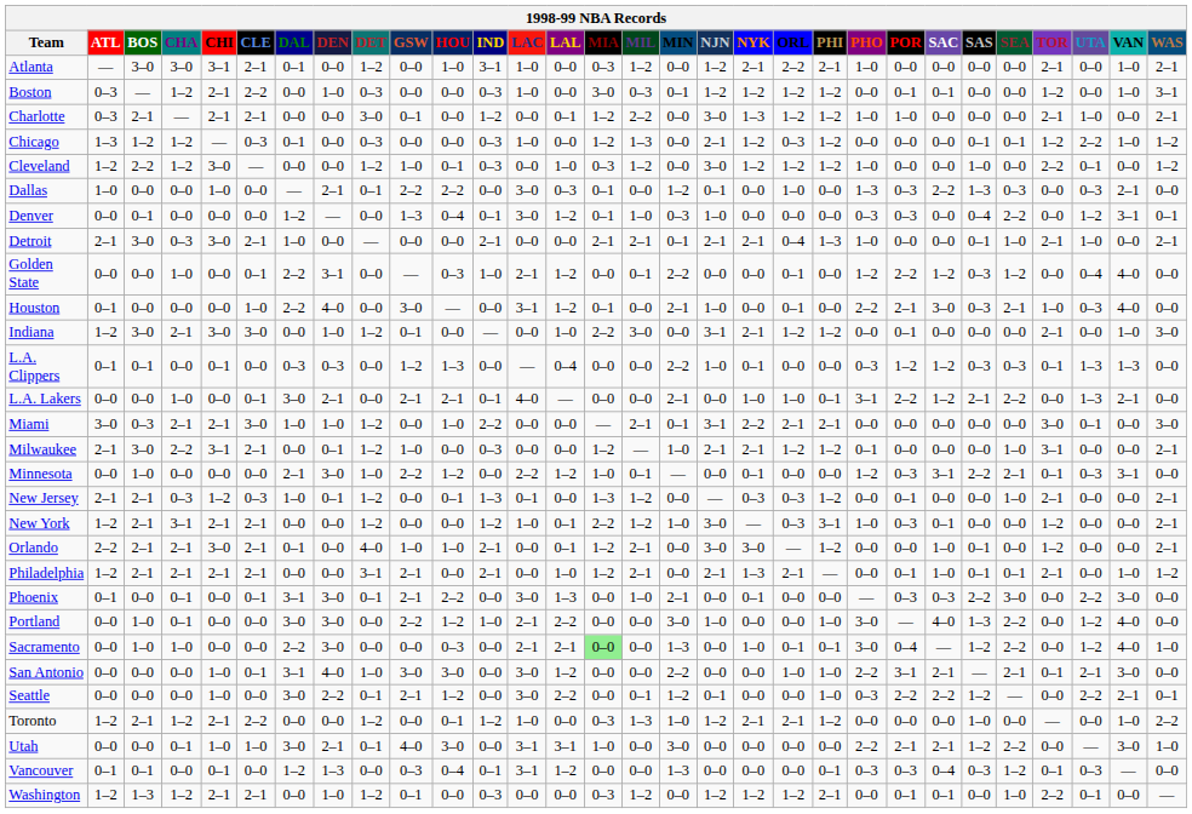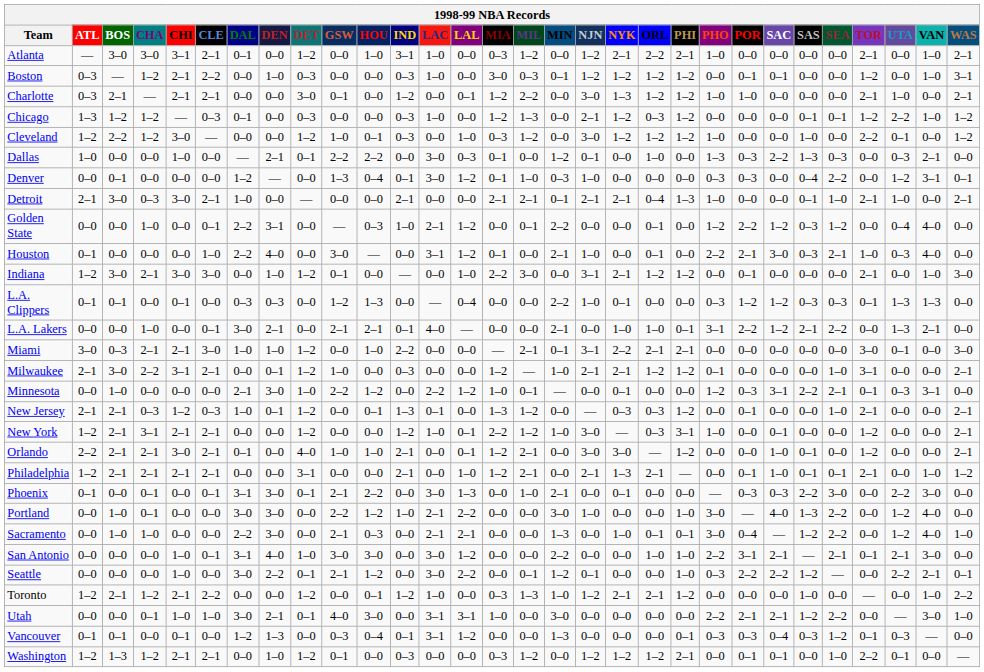 <table class="wikitable" style="font-size:90%; text-align:center;">
 <tr>
 <th colspan=30>1998-99 NBA Records</th>
 </tr>
 <tr>
 <th width=100>Team</th>
 <th style="background:#FF0000;color:#FFFFFF;width=35">ATL</th>
 <th style="background:#006400;color:#FFFFFF;width=35">BOS</th>
 <th style="background:#008080;color:#800080;width=35">CHA</th>
 <th style="background:#FF0000;color:#000000;width=35">CHI</th>
 <th style="background:#000000;color:#5787DC;width=35">CLE</th>
 <th style="background:#00008B;color:#008000;width=35">DAL</th>
 <th style="background:#141A44;color:#BC2224;width=35">DEN</th>
 <th style="background:#0C7674;color:#BB222C;width=35">DET</th>
 <th style="background:#072E63;color:#DC5A34;width=35">GSW</th>
 <th style="background:#002366;color:#FF0000;width=35">HOU</th>
 <th style="background:#000080;color:#FFD700;width=35">IND</th>
 <th style="background:#F9160D;color:#1A2E8B;width=35">LAC</th>
 <th style="background:#800080;color:#FFD700;width=35">LAL</th>
 <th style="background:#000000;color:#8B0000;width=35">MIA</th>
 <th style="background:#00471B;color:#5C378A;width=35">MIL</th>
 <th style="background:#044D80;color:#000000;width=35">MIN</th>
 <th style="background:#12305B;color:#C4CED4;width=35">NJN</th>
 <th style="background:#0000FF;color:#FF8C00;width=35">NYK</th>
 <th style="background:#0000FF;color:#000000;width=35">ORL</th>
 <th style="background:#000000;color:#BB9754;width=35">PHI</th>
 <th style="background:#800080;color:#FF4500;width=35">PHO</th>
 <th style="background:#000000;color:#FF0000;width=35">POR</th>
 <th style="background:#6846A8;color:#FFFFFF;width=35">SAC</th>
 <th style="background:#000000;color:#C0C0C0;width=35">SAS</th>
 <th style="background:#005831;color:#992634;width=35">SEA</th>
 <th style="background:#7436BF;color:#BE0F34;width=35">TOR</th>
 <th style="background:#644A9C;color:#149BC7;width=35">UTA</th>
 <th style="background:#0CB2AC;color:#000000;width=35">VAN</th>
 <th style="background:#044D7D;color:#BC7A44;width=35">WAS</th>
 </tr>
 <tr>
 <td style="text-align:left;"><a href='#'>Atlanta</a></td>
 <td>—</td>
 <td>3–0</td>
 <td>3–0</td>
 <td>3–1</td>
 <td>2–1</td>
 <td>0–1</td>
 <td>0–0</td>
 <td>1–2</td>
 <td>0–0</td>
 <td>1–0</td>
 <td>3–1</td>
 <td>1–0</td>
 <td>0–0</td>
 <td>0–3</td>
 <td>1–2</td>
 <td>0–0</td>
 <td>1–2</td>
 <td>2–1</td>
 <td>2–2</td>
 <td>2–1</td>
 <td>1–0</td>
 <td>0–0</td>
 <td>0–0</td>
 <td>0–0</td>
 <td>0–0</td>
 <td>2–1</td>
 <td>0–0</td>
 <td>1–0</td>
 <td>2–1</td>
 </tr>
 <tr>
 <td style="text-align:left;"><a href='#'>Boston</a></td>
 <td>0–3</td>
 <td>—</td>
 <td>1–2</td>
 <td>2–1</td>
 <td>2–2</td>
 <td>0–0</td>
 <td>1–0</td>
 <td>0–3</td>
 <td>0–0</td>
 <td>0–0</td>
 <td>0–3</td>
 <td>1–0</td>
 <td>0–0</td>
 <td>3–0</td>
 <td>0–3</td>
 <td>0–1</td>
 <td>1–2</td>
 <td>1–2</td>
 <td>1–2</td>
 <td>1–2</td>
 <td>0–0</td>
 <td>0–1</td>
 <td>0–1</td>
 <td>0–0</td>
 <td>0–0</td>
 <td>1–2</td>
 <td>0–0</td>
 <td>1–0</td>
 <td>3–1</td>
 </tr>
 <tr>
 <td style="text-align:left;"><a href='#'>Charlotte</a></td>
 <td>0–3</td>
 <td>2–1</td>
 <td>—</td>
 <td>2–1</td>
 <td>2–1</td>
 <td>0–0</td>
 <td>0–0</td>
 <td>3–0</td>
 <td>0–1</td>
 <td>0–0</td>
 <td>1–2</td>
 <td>0–0</td>
 <td>0–1</td>
 <td>1–2</td>
 <td>2–2</td>
 <td>0–0</td>
 <td>3–0</td>
 <td>1–3</td>
 <td>1–2</td>
 <td>1–2</td>
 <td>1–0</td>
 <td>1–0</td>
 <td>0–0</td>
 <td>0–0</td>
 <td>0–0</td>
 <td>2–1</td>
 <td>1–0</td>
 <td>0–0</td>
 <td>2–1</td>
 </tr>
 <tr>
 <td style="text-align:left;"><a href='#'>Chicago</a></td>
 <td>1–3</td>
 <td>1–2</td>
 <td>1–2</td>
 <td>—</td>
 <td>0–3</td>
 <td>0–1</td>
 <td>0–0</td>
 <td>0–3</td>
 <td>0–0</td>
 <td>0–0</td>
 <td>0–3</td>
 <td>1–0</td>
 <td>0–0</td>
 <td>1–2</td>
 <td>1–3</td>
 <td>0–0</td>
 <td>2–1</td>
 <td>1–2</td>
 <td>0–3</td>
 <td>1–2</td>
 <td>0–0</td>
 <td>0–0</td>
 <td>0–0</td>
 <td>0–1</td>
 <td>0–1</td>
 <td>1–2</td>
 <td>2–2</td>
 <td>1–0</td>
 <td>1–2</td>
 </tr>
 <tr>
 <td style="text-align:left;"><a href='#'>Cleveland</a></td>
 <td>1–2</td>
 <td>2–2</td>
 <td>1–2</td>
 <td>3–0</td>
 <td>—</td>
 <td>0–0</td>
 <td>0–0</td>
 <td>1–2</td>
 <td>1–0</td>
 <td>0–1</td>
 <td>0–3</td>
 <td>0–0</td>
 <td>1–0</td>
 <td>0–3</td>
 <td>1–2</td>
 <td>0–0</td>
 <td>3–0</td>
 <td>1–2</td>
 <td>1–2</td>
 <td>1–2</td>
 <td>1–0</td>
 <td>0–0</td>
 <td>0–0</td>
 <td>1–0</td>
 <td>0–0</td>
 <td>2–2</td>
 <td>0–1</td>
 <td>0–0</td>
 <td>1–2</td>
 </tr>
 <tr>
 <td style="text-align:left;"><a href='#'>Dallas</a></td>
 <td>1–0</td>
 <td>0–0</td>
 <td>0–0</td>
 <td>1–0</td>
 <td>0–0</td>
 <td>—</td>
 <td>2–1</td>
 <td>0–1</td>
 <td>2–2</td>
 <td>2–2</td>
 <td>0–0</td>
 <td>3–0</td>
 <td>0–3</td>
 <td>0–1</td>
 <td>0–0</td>
 <td>1–2</td>
 <td>0–1</td>
 <td>0–0</td>
 <td>1–0</td>
 <td>0–0</td>
 <td>1–3</td>
 <td>0–3</td>
 <td>2–2</td>
 <td>1–3</td>
 <td>0–3</td>
 <td>0–0</td>
 <td>0–3</td>
 <td>2–1</td>
 <td>0–0</td>
 </tr>
 <tr>
 <td style="text-align:left;"><a href='#'>Denver</a></td>
 <td>0–0</td>
 <td>0–1</td>
 <td>0–0</td>
 <td>0–0</td>
 <td>0–0</td>
 <td>1–2</td>
 <td>—</td>
 <td>0–0</td>
 <td>1–3</td>
 <td>0–4</td>
 <td>0–1</td>
 <td>3–0</td>
 <td>1–2</td>
 <td>0–1</td>
 <td>1–0</td>
 <td>0–3</td>
 <td>1–0</td>
 <td>0–0</td>
 <td>0–0</td>
 <td>0–0</td>
 <td>0–3</td>
 <td>0–3</td>
 <td>0–0</td>
 <td>0–4</td>
 <td>2–2</td>
 <td>0–0</td>
 <td>1–2</td>
 <td>3–1</td>
 <td>0–1</td>
 </tr>
 <tr>
 <td style="text-align:left;"><a href='#'>Detroit</a></td>
 <td>2–1</td>
 <td>3–0</td>
 <td>0–3</td>
 <td>3–0</td>
 <td>2–1</td>
 <td>1–0</td>
 <td>0–0</td>
 <td>—</td>
 <td>0–0</td>
 <td>0–0</td>
 <td>2–1</td>
 <td>0–0</td>
 <td>0–0</td>
 <td>2–1</td>
 <td>2–1</td>
 <td>0–1</td>
 <td>2–1</td>
 <td>2–1</td>
 <td>0–4</td>
 <td>1–3</td>
 <td>1–0</td>
 <td>0–0</td>
 <td>0–0</td>
 <td>0–1</td>
 <td>1–0</td>
 <td>2–1</td>
 <td>1–0</td>
 <td>0–0</td>
 <td>2–1</td>
 </tr>
 <tr>
 <td style="text-align:left;"><a href='#'>Golden State</a></td>
 <td>0–0</td>
 <td>0–0</td>
 <td>1–0</td>
 <td>0–0</td>
 <td>0–1</td>
 <td>2–2</td>
 <td>3–1</td>
 <td>0–0</td>
 <td>—</td>
 <td>0–3</td>
 <td>1–0</td>
 <td>2–1</td>
 <td>1–2</td>
 <td>0–0</td>
 <td>0–1</td>
 <td>2–2</td>
 <td>0–0</td>
 <td>0–0</td>
 <td>0–1</td>
 <td>0–0</td>
 <td>1–2</td>
 <td>2–2</td>
 <td>1–2</td>
 <td>0–3</td>
 <td>1–2</td>
 <td>0–0</td>
 <td>0–4</td>
 <td>4–0</td>
 <td>0–0</td>
 </tr>
 <tr>
 <td style="text-align:left;"><a href='#'>Houston</a></td>
 <td>0–1</td>
 <td>0–0</td>
 <td>0–0</td>
 <td>0–0</td>
 <td>1–0</td>
 <td>2–2</td>
 <td>4–0</td>
 <td>0–0</td>
 <td>3–0</td>
 <td>—</td>
 <td>0–0</td>
 <td>3–1</td>
 <td>1–2</td>
 <td>0–1</td>
 <td>0–0</td>
 <td>2–1</td>
 <td>1–0</td>
 <td>0–0</td>
 <td>0–1</td>
 <td>0–0</td>
 <td>2–2</td>
 <td>2–1</td>
 <td>3–0</td>
 <td>0–3</td>
 <td>2–1</td>
 <td>1–0</td>
 <td>0–3</td>
 <td>4–0</td>
 <td>0–0</td>
 </tr>
 <tr>
 <td style="text-align:left;"><a href='#'>Indiana</a></td>
 <td>1–2</td>
 <td>3–0</td>
 <td>2–1</td>
 <td>3–0</td>
 <td>3–0</td>
 <td>0–0</td>
 <td>1–0</td>
 <td>1–2</td>
 <td>0–1</td>
 <td>0–0</td>
 <td>—</td>
 <td>0–0</td>
 <td>1–0</td>
 <td>2–2</td>
 <td>3–0</td>
 <td>0–0</td>
 <td>3–1</td>
 <td>2–1</td>
 <td>1–2</td>
 <td>1–2</td>
 <td>0–0</td>
 <td>0–1</td>
 <td>0–0</td>
 <td>0–0</td>
 <td>0–0</td>
 <td>2–1</td>
 <td>0–0</td>
 <td>1–0</td>
 <td>3–0</td>
 </tr>
 <tr>
 <td style="text-align:left;"><a href='#'>L.A. Clippers</a></td>
 <td>0–1</td>
 <td>0–1</td>
 <td>0–0</td>
 <td>0–1</td>
 <td>0–0</td>
 <td>0–3</td>
 <td>0–3</td>
 <td>0–0</td>
 <td>1–2</td>
 <td>1–3</td>
 <td>0–0</td>
 <td>—</td>
 <td>0–4</td>
 <td>0–0</td>
 <td>0–0</td>
 <td>2–2</td>
 <td>1–0</td>
 <td>0–1</td>
 <td>0–0</td>
 <td>0–0</td>
 <td>0–3</td>
 <td>1–2</td>
 <td>1–2</td>
 <td>0–3</td>
 <td>0–3</td>
 <td>0–1</td>
 <td>1–3</td>
 <td>1–3</td>
 <td>0–0</td>
 </tr>
 <tr>
 <td style="text-align:left;"><a href='#'>L.A. Lakers</a></td>
 <td>0–0</td>
 <td>0–0</td>
 <td>1–0</td>
 <td>0–0</td>
 <td>0–1</td>
 <td>3–0</td>
 <td>2–1</td>
 <td>0–0</td>
 <td>2–1</td>
 <td>2–1</td>
 <td>0–1</td>
 <td>4–0</td>
 <td>—</td>
 <td>0–0</td>
 <td>0–0</td>
 <td>2–1</td>
 <td>0–0</td>
 <td>1–0</td>
 <td>1–0</td>
 <td>0–1</td>
 <td>3–1</td>
 <td>2–2</td>
 <td>1–2</td>
 <td>2–1</td>
 <td>2–2</td>
 <td>0–0</td>
 <td>1–3</td>
 <td>2–1</td>
 <td>0–0</td>
 </tr>
 <tr>
 <td style="text-align:left;"><a href='#'>Miami</a></td>
 <td>3–0</td>
 <td>0–3</td>
 <td>2–1</td>
 <td>2–1</td>
 <td>3–0</td>
 <td>1–0</td>
 <td>1–0</td>
 <td>1–2</td>
 <td>0–0</td>
 <td>1–0</td>
 <td>2–2</td>
 <td>0–0</td>
 <td>0–0</td>
 <td>—</td>
 <td>2–1</td>
 <td>0–1</td>
 <td>3–1</td>
 <td>2–2</td>
 <td>2–1</td>
 <td>2–1</td>
 <td>0–0</td>
 <td>0–0</td>
 <td>0–0</td>
 <td>0–0</td>
 <td>0–0</td>
 <td>3–0</td>
 <td>0–1</td>
 <td>0–0</td>
 <td>3–0</td>
 </tr>
 <tr>
 <td style="text-align:left;"><a href='#'>Milwaukee</a></td>
 <td>2–1</td>
 <td>3–0</td>
 <td>2–2</td>
 <td>3–1</td>
 <td>2–1</td>
 <td>0–0</td>
 <td>0–1</td>
 <td>1–2</td>
 <td>1–0</td>
 <td>0–0</td>
 <td>0–3</td>
 <td>0–0</td>
 <td>0–0</td>
 <td>1–2</td>
 <td>—</td>
 <td>1–0</td>
 <td>2–1</td>
 <td>2–1</td>
 <td>1–2</td>
 <td>1–2</td>
 <td>0–1</td>
 <td>0–0</td>
 <td>0–0</td>
 <td>0–0</td>
 <td>1–0</td>
 <td>3–1</td>
 <td>0–0</td>
 <td>0–0</td>
 <td>2–1</td>
 </tr>
 <tr>
 <td style="text-align:left;"><a href='#'>Minnesota</a></td>
 <td>0–0</td>
 <td>1–0</td>
 <td>0–0</td>
 <td>0–0</td>
 <td>0–0</td>
 <td>2–1</td>
 <td>3–0</td>
 <td>1–0</td>
 <td>2–2</td>
 <td>1–2</td>
 <td>0–0</td>
 <td>2–2</td>
 <td>1–2</td>
 <td>1–0</td>
 <td>0–1</td>
 <td>—</td>
 <td>0–0</td>
 <td>0–1</td>
 <td>0–0</td>
 <td>0–0</td>
 <td>1–2</td>
 <td>0–3</td>
 <td>3–1</td>
 <td>2–2</td>
 <td>2–1</td>
 <td>0–1</td>
 <td>0–3</td>
 <td>3–1</td>
 <td>0–0</td>
 </tr>
 <tr>
 <td style="text-align:left;"><a href='#'>New Jersey</a></td>
 <td>2–1</td>
 <td>2–1</td>
 <td>0–3</td>
 <td>1–2</td>
 <td>0–3</td>
 <td>1–0</td>
 <td>0–1</td>
 <td>1–2</td>
 <td>0–0</td>
 <td>0–1</td>
 <td>1–3</td>
 <td>0–1</td>
 <td>0–0</td>
 <td>1–3</td>
 <td>1–2</td>
 <td>0–0</td>
 <td>—</td>
 <td>0–3</td>
 <td>0–3</td>
 <td>1–2</td>
 <td>0–0</td>
 <td>0–1</td>
 <td>0–0</td>
 <td>0–0</td>
 <td>1–0</td>
 <td>2–1</td>
 <td>0–0</td>
 <td>0–0</td>
 <td>2–1</td>
 </tr>
 <tr>
 <td style="text-align:left;"><a href='#'>New York</a></td>
 <td>1–2</td>
 <td>2–1</td>
 <td>3–1</td>
 <td>2–1</td>
 <td>2–1</td>
 <td>0–0</td>
 <td>0–0</td>
 <td>1–2</td>
 <td>0–0</td>
 <td>0–0</td>
 <td>1–2</td>
 <td>1–0</td>
 <td>0–1</td>
 <td>2–2</td>
 <td>1–2</td>
 <td>1–0</td>
 <td>3–0</td>
 <td>—</td>
 <td>0–3</td>
 <td>3–1</td>
 <td>1–0</td>
-<td>0–3</td>
+<td>0–0</td>
 <td>0–1</td>
 <td>0–0</td>
 <td>0–0</td>
 <td>1–2</td>
 <td>0–0</td>
 <td>0–0</td>
 <td>2–1</td>
 </tr>
 <tr>
 <td style="text-align:left;"><a href='#'>Orlando</a></td>
 <td>2–2</td>
 <td>2–1</td>
 <td>2–1</td>
 <td>3–0</td>
 <td>2–1</td>
 <td>0–1</td>
 <td>0–0</td>
 <td>4–0</td>
 <td>1–0</td>
 <td>1–0</td>
 <td>2–1</td>
 <td>0–0</td>
 <td>0–1</td>
 <td>1–2</td>
 <td>2–1</td>
 <td>0–0</td>
 <td>3–0</td>
 <td>3–0</td>
 <td>—</td>
 <td>1–2</td>
 <td>0–0</td>
 <td>0–0</td>
 <td>1–0</td>
 <td>0–1</td>
 <td>0–0</td>
 <td>1–2</td>
 <td>0–0</td>
 <td>0–0</td>
 <td>2–1</td>
 </tr>
 <tr>
 <td style="text-align:left;"><a href='#'>Philadelphia</a></td>
 <td>1–2</td>
 <td>2–1</td>
 <td>2–1</td>
 <td>2–1</td>
 <td>2–1</td>
 <td>0–0</td>
 <td>0–0</td>
 <td>3–1</td>
-<td>2–1</td>
+<td>0–0</td>
 <td>0–0</td>
 <td>2–1</td>
 <td>0–0</td>
 <td>1–0</td>
 <td>1–2</td>
 <td>2–1</td>
 <td>0–0</td>
 <td>2–1</td>
 <td>1–3</td>
 <td>2–1</td>
 <td>—</td>
 <td>0–0</td>
 <td>0–1</td>
 <td>1–0</td>
 <td>0–1</td>
 <td>0–1</td>
 <td>2–1</td>
 <td>0–0</td>
 <td>1–0</td>
 <td>1–2</td>
 </tr>
 <tr>
 <td style="text-align:left;"><a href='#'>Phoenix</a></td>
 <td>0–1</td>
 <td>0–0</td>
 <td>0–1</td>
 <td>0–0</td>
 <td>0–1</td>
 <td>3–1</td>
 <td>3–0</td>
 <td>0–1</td>
 <td>2–1</td>
 <td>2–2</td>
 <td>0–0</td>
 <td>3–0</td>
 <td>1–3</td>
 <td>0–0</td>
 <td>1–0</td>
 <td>2–1</td>
 <td>0–0</td>
 <td>0–1</td>
 <td>0–0</td>
 <td>0–0</td>
 <td>—</td>
 <td>0–3</td>
 <td>0–3</td>
 <td>2–2</td>
 <td>3–0</td>
 <td>0–0</td>
 <td>2–2</td>
 <td>3–0</td>
 <td>0–0</td>
 </tr>
 <tr>
 <td style="text-align:left;"><a href='#'>Portland</a></td>
 <td>0–0</td>
 <td>1–0</td>
 <td>0–1</td>
 <td>0–0</td>
 <td>0–0</td>
 <td>3–0</td>
 <td>3–0</td>
 <td>0–0</td>
 <td>2–2</td>
 <td>1–2</td>
 <td>1–0</td>
 <td>2–1</td>
 <td>2–2</td>
 <td>0–0</td>
 <td>0–0</td>
 <td>3–0</td>
 <td>1–0</td>
 <td>0–0</td>
 <td>0–0</td>
 <td>1–0</td>
 <td>3–0</td>
 <td>—</td>
 <td>4–0</td>
 <td>1–3</td>
 <td>2–2</td>
 <td>0–0</td>
 <td>1–2</td>
 <td>4–0</td>
 <td>0–0</td>
 </tr>
 <tr>
 <td style="text-align:left;"><a href='#'>Sacramento</a></td>
 <td>0–0</td>
 <td>1–0</td>
 <td>1–0</td>
 <td>0–0</td>
 <td>0–0</td>
 <td>2–2</td>
 <td>3–0</td>
 <td>0–0</td>
-<td>0–0</td>
+<td>2–1</td>
 <td>0–3</td>
 <td>0–0</td>
 <td>2–1</td>
 <td>2–1</td>
-<td style="background: lightgreen;">0–0</td>
+<td>0–0</td>
 <td>0–0</td>
 <td>1–3</td>
 <td>0–0</td>
 <td>1–0</td>
 <td>0–1</td>
 <td>0–1</td>
 <td>3–0</td>
 <td>0–4</td>
 <td>—</td>
 <td>1–2</td>
 <td>2–2</td>
 <td>0–0</td>
 <td>1–2</td>
 <td>4–0</td>
 <td>1–0</td>
 </tr>
 <tr>
 <td style="text-align:left;"><a href='#'>San Antonio</a></td>
 <td>0–0</td>
 <td>0–0</td>
 <td>0–0</td>
 <td>1–0</td>
 <td>0–1</td>
 <td>3–1</td>
 <td>4–0</td>
 <td>1–0</td>
 <td>3–0</td>
 <td>3–0</td>
 <td>0–0</td>
 <td>3–0</td>
 <td>1–2</td>
 <td>0–0</td>
 <td>0–0</td>
 <td>2–2</td>
 <td>0–0</td>
 <td>0–0</td>
 <td>1–0</td>
 <td>1–0</td>
 <td>2–2</td>
 <td>3–1</td>
 <td>2–1</td>
 <td>—</td>
 <td>2–1</td>
 <td>0–1</td>
 <td>2–1</td>
 <td>3–0</td>
 <td>0–0</td>
 </tr>
 <tr>
 <td style="text-align:left;"><a href='#'>Seattle</a></td>
 <td>0–0</td>
 <td>0–0</td>
 <td>0–0</td>
 <td>1–0</td>
 <td>0–0</td>
 <td>3–0</td>
 <td>2–2</td>
 <td>0–1</td>
 <td>2–1</td>
 <td>1–2</td>
 <td>0–0</td>
 <td>3–0</td>
 <td>2–2</td>
 <td>0–0</td>
 <td>0–1</td>
 <td>1–2</td>
 <td>0–1</td>
 <td>0–0</td>
 <td>0–0</td>
 <td>1–0</td>
 <td>0–3</td>
 <td>2–2</td>
 <td>2–2</td>
 <td>1–2</td>
 <td>—</td>
 <td>0–0</td>
 <td>2–2</td>
 <td>2–1</td>
 <td>0–1</td>
 </tr>
 <tr>
 <td style="text-align:left;">Toronto</td>
 <td>1–2</td>
 <td>2–1</td>
 <td>1–2</td>
 <td>2–1</td>
 <td>2–2</td>
 <td>0–0</td>
 <td>0–0</td>
 <td>1–2</td>
 <td>0–0</td>
 <td>0–1</td>
 <td>1–2</td>
 <td>1–0</td>
 <td>0–0</td>
 <td>0–3</td>
 <td>1–3</td>
 <td>1–0</td>
 <td>1–2</td>
 <td>2–1</td>
 <td>2–1</td>
 <td>1–2</td>
 <td>0–0</td>
 <td>0–0</td>
 <td>0–0</td>
 <td>1–0</td>
 <td>0–0</td>
 <td>—</td>
 <td>0–0</td>
 <td>1–0</td>
 <td>2–2</td>
 </tr>
 <tr>
 <td style="text-align:left;"><a href='#'>Utah</a></td>
 <td>0–0</td>
 <td>0–0</td>
 <td>0–1</td>
 <td>1–0</td>
 <td>1–0</td>
 <td>3–0</td>
 <td>2–1</td>
 <td>0–1</td>
 <td>4–0</td>
 <td>3–0</td>
 <td>0–0</td>
 <td>3–1</td>
 <td>3–1</td>
 <td>1–0</td>
 <td>0–0</td>
 <td>3–0</td>
 <td>0–0</td>
 <td>0–0</td>
 <td>0–0</td>
 <td>0–0</td>
 <td>2–2</td>
 <td>2–1</td>
 <td>2–1</td>
 <td>1–2</td>
 <td>2–2</td>
 <td>0–0</td>
 <td>—</td>
 <td>3–0</td>
 <td>1–0</td>
 </tr>
 <tr>
 <td style="text-align:left;"><a href='#'>Vancouver</a></td>
 <td>0–1</td>
 <td>0–1</td>
 <td>0–0</td>
 <td>0–1</td>
 <td>0–0</td>
 <td>1–2</td>
 <td>1–3</td>
 <td>0–0</td>
 <td>0–3</td>
 <td>0–4</td>
 <td>0–1</td>
 <td>3–1</td>
 <td>1–2</td>
 <td>0–0</td>
 <td>0–0</td>
 <td>1–3</td>
 <td>0–0</td>
 <td>0–0</td>
 <td>0–0</td>
 <td>0–1</td>
 <td>0–3</td>
 <td>0–3</td>
 <td>0–4</td>
 <td>0–3</td>
 <td>1–2</td>
 <td>0–1</td>
 <td>0–3</td>
 <td>—</td>
 <td>0–0</td>
 </tr>
 <tr>
 <td style="text-align:left;"><a href='#'>Washington</a></td>
 <td>1–2</td>
 <td>1–3</td>
 <td>1–2</td>
 <td>2–1</td>
 <td>2–1</td>
 <td>0–0</td>
 <td>1–0</td>
 <td>1–2</td>
 <td>0–1</td>
 <td>0–0</td>
 <td>0–3</td>
 <td>0–0</td>
 <td>0–0</td>
 <td>0–3</td>
 <td>1–2</td>
 <td>0–0</td>
 <td>1–2</td>
 <td>1–2</td>
 <td>1–2</td>
 <td>2–1</td>
 <td>0–0</td>
 <td>0–1</td>
 <td>0–1</td>
 <td>0–0</td>
 <td>1–0</td>
 <td>2–2</td>
 <td>0–1</td>
 <td>0–0</td>
 <td>—</td>
 </tr>
 </table>
